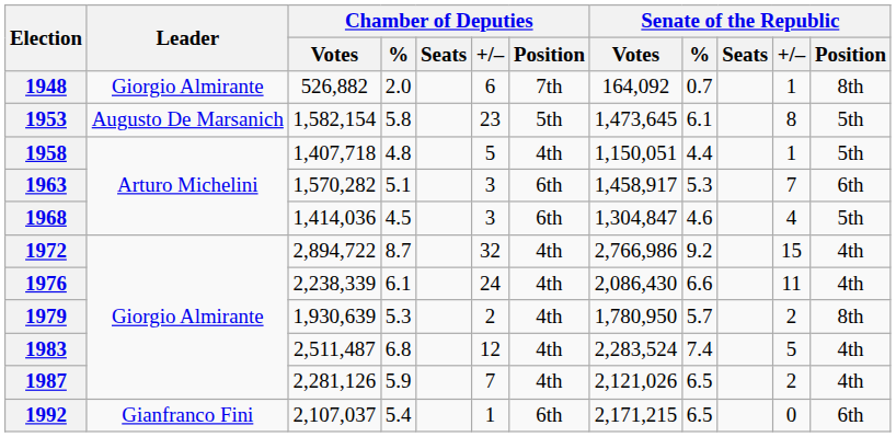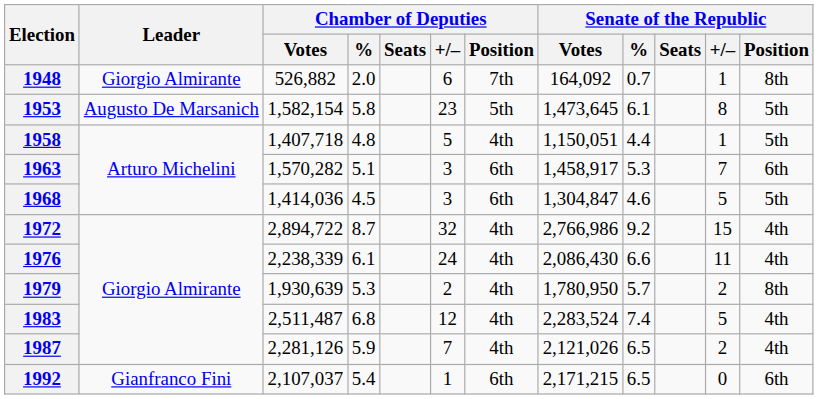 <table class="wikitable" style="text-align:center">
 <tr>
 <th rowspan="2">Election</th>
 <th rowspan="2">Leader</th>
 <th colspan="5"><a href='#'>Chamber of Deputies</a></th>
 <th colspan="5"><a href='#'>Senate of the Republic</a></th>
 </tr>
 <tr>
 <th>Votes</th>
 <th>%</th>
 <th>Seats</th>
 <th>+/–</th>
 <th>Position</th>
 <th>Votes</th>
 <th>%</th>
 <th>Seats</th>
 <th>+/–</th>
 <th>Position</th>
 </tr>
 <tr>
 <th><a href='#'>1948</a></th>
 <td><div><a href='#'>Giorgio Almirante</a></div></td>
 <td>526,882</td>
 <td>2.0</td>
 <td></td>
 <td> 6</td>
 <td> 7th</td>
 <td>164,092</td>
 <td>0.7</td>
 <td></td>
 <td> 1</td>
 <td> 8th</td>
 </tr>
 <tr>
 <th><a href='#'>1953</a></th>
 <td><div><a href='#'>Augusto De Marsanich</a></div></td>
 <td>1,582,154</td>
 <td>5.8</td>
 <td></td>
 <td><div> 23</div></td>
 <td> 5th</td>
 <td>1,473,645</td>
 <td>6.1</td>
 <td></td>
 <td><div> 8</div></td>
 <td> 5th</td>
 </tr>
 <tr>
 <th><a href='#'>1958</a></th>
 <td rowspan="3"><div><a href='#'>Arturo Michelini</a></div></td>
 <td>1,407,718</td>
 <td>4.8</td>
 <td></td>
 <td><div> 5</div></td>
 <td> 4th</td>
 <td>1,150,051</td>
 <td>4.4</td>
 <td></td>
 <td><div> 1</div></td>
 <td> 5th</td>
 </tr>
 <tr>
 <th><a href='#'>1963</a></th>
 <td>1,570,282</td>
 <td>5.1</td>
 <td></td>
 <td><div> 3</div></td>
 <td> 6th</td>
 <td>1,458,917</td>
 <td>5.3</td>
 <td></td>
 <td><div> 7</div></td>
 <td> 6th</td>
 </tr>
 <tr>
 <th><a href='#'>1968</a></th>
 <td>1,414,036</td>
 <td>4.5</td>
 <td></td>
 <td><div> 3</div></td>
 <td> 6th</td>
 <td>1,304,847</td>
 <td>4.6</td>
 <td></td>
-<td><div> 4</div></td>
+<td><div> 5</div></td>
 <td> 5th</td>
 </tr>
 <tr>
 <th><a href='#'>1972</a></th>
 <td rowspan="5"><div><a href='#'>Giorgio Almirante</a></div></td>
 <td>2,894,722</td>
 <td>8.7</td>
 <td></td>
 <td><div> 32</div></td>
 <td> 4th</td>
 <td>2,766,986</td>
 <td>9.2</td>
 <td></td>
 <td><div> 15</div></td>
 <td> 4th</td>
 </tr>
 <tr>
 <th><a href='#'>1976</a></th>
 <td>2,238,339</td>
 <td>6.1</td>
 <td></td>
 <td><div> 24</div></td>
 <td> 4th</td>
 <td>2,086,430</td>
 <td>6.6</td>
 <td></td>
 <td><div> 11</div></td>
 <td> 4th</td>
 </tr>
 <tr>
 <th><a href='#'>1979</a></th>
 <td>1,930,639</td>
 <td>5.3</td>
 <td></td>
 <td><div> 2</div></td>
 <td> 4th</td>
 <td>1,780,950</td>
 <td>5.7</td>
 <td></td>
 <td><div> 2</div></td>
 <td> 8th</td>
 </tr>
 <tr>
 <th><a href='#'>1983</a></th>
 <td>2,511,487</td>
 <td>6.8</td>
 <td></td>
 <td><div> 12</div></td>
 <td> 4th</td>
 <td>2,283,524</td>
 <td>7.4</td>
 <td></td>
 <td><div> 5</div></td>
 <td> 4th</td>
 </tr>
 <tr>
 <th><a href='#'>1987</a></th>
 <td>2,281,126</td>
 <td>5.9</td>
 <td></td>
 <td><div> 7</div></td>
 <td> 4th</td>
 <td>2,121,026</td>
 <td>6.5</td>
 <td></td>
 <td><div> 2</div></td>
 <td> 4th</td>
 </tr>
 <tr>
 <th><a href='#'>1992</a></th>
 <td><div><a href='#'>Gianfranco Fini</a></div></td>
 <td>2,107,037</td>
 <td>5.4</td>
 <td></td>
 <td><div> 1</div></td>
 <td> 6th</td>
 <td>2,171,215</td>
 <td>6.5</td>
 <td></td>
 <td><div> 0</div></td>
 <td> 6th</td>
 </tr>
 </table>
